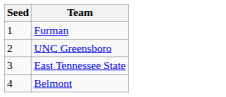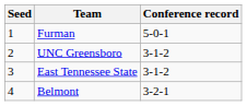 <table class="wikitable">
 <tr>
 <th>Seed</th>
 <th>Team</th>
+<th>Conference record</th>
 </tr>
 <tr>
 <td>1</td>
 <td><a href='#'>Furman</a></td>
+<td>5-0-1</td>
 </tr>
 <tr>
 <td>2</td>
 <td><a href='#'>UNC Greensboro</a></td>
+<td>3-1-2</td>
 </tr>
 <tr>
 <td>3</td>
 <td><a href='#'>East Tennessee State</a></td>
+<td>3-1-2</td>
 </tr>
 <tr>
 <td>4</td>
 <td><a href='#'>Belmont</a></td>
+<td>3-2-1</td>
 </tr>
 </table>
